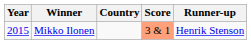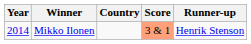 <table class="wikitable">
 <tr>
 <th>Year</th>
 <th>Winner</th>
 <th>Country</th>
 <th>Score</th>
 <th>Runner-up</th>
 </tr>
 <tr>
-<td><a href='#'>2015</a></td>
+<td><a href='#'>2014</a></td>
 <td><a href='#'>Mikko Ilonen</a></td>
 <td></td>
 <td align=center style="background: lightsalmon;">3 & 1</td>
 <td> <a href='#'>Henrik Stenson</a></td>
 </tr>
 </table>
